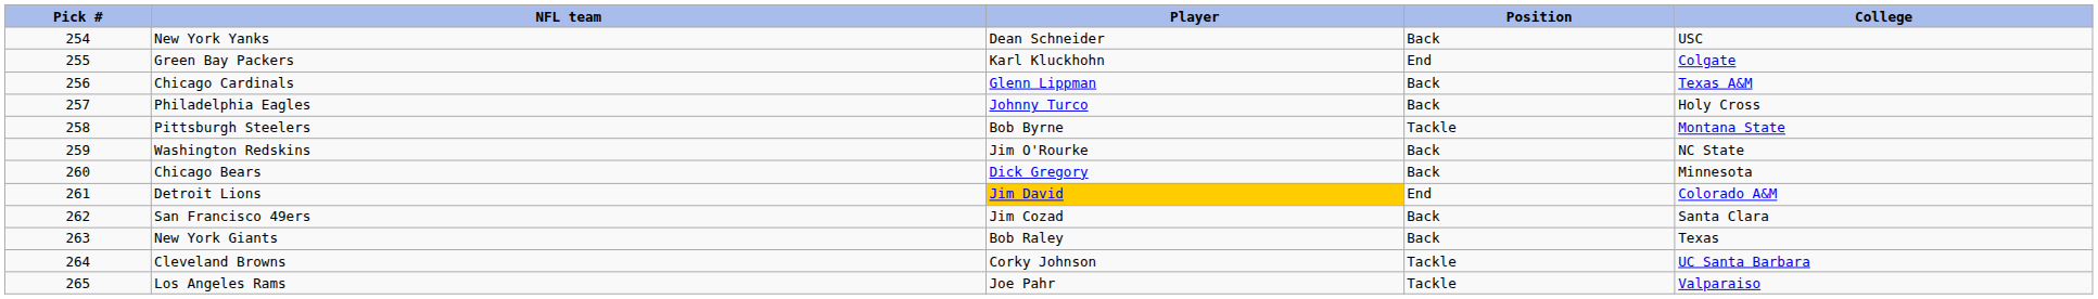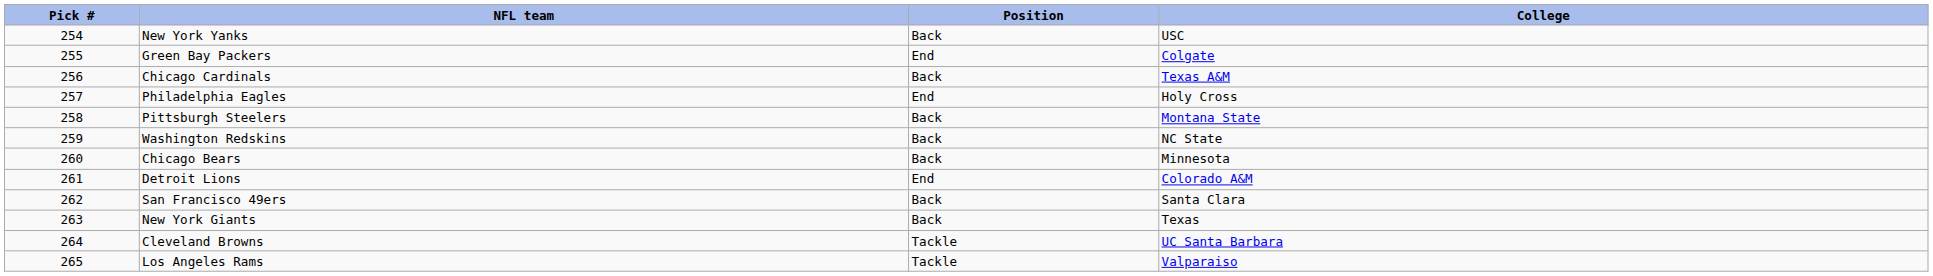 <table class="wikitable sortable sortable" style="width: 100%">
 <tr>
 <th style="background:#A8BDEC;" width=7%>Pick #</th>
 <th width=40% style="background:#A8BDEC;">NFL team</th>
-<th width=20% style="background:#A8BDEC;">Player</th>
 <th width=13% style="background:#A8BDEC;">Position</th>
 <th style="background:#A8BDEC;">College</th>
 </tr>
 <tr>
 <td align=center>254</td>
 <td>New York Yanks</td>
-<td>Dean Schneider</td>
 <td>Back</td>
 <td>USC</td>
 </tr>
 <tr>
 <td align=center>255</td>
 <td>Green Bay Packers</td>
-<td>Karl Kluckhohn</td>
 <td>End</td>
 <td><a href='#'>Colgate</a></td>
 </tr>
 <tr>
 <td align=center>256</td>
 <td>Chicago Cardinals</td>
-<td><a href='#'>Glenn Lippman</a></td>
 <td>Back</td>
 <td><a href='#'>Texas A&M</a></td>
 </tr>
 <tr>
 <td align=center>257</td>
 <td>Philadelphia Eagles</td>
-<td><a href='#'>Johnny Turco</a></td>
-<td>Back</td>
+<td>End</td>
 <td>Holy Cross</td>
 </tr>
 <tr>
 <td align=center>258</td>
 <td>Pittsburgh Steelers</td>
-<td>Bob Byrne</td>
-<td>Tackle</td>
+<td>Back</td>
 <td><a href='#'>Montana State</a></td>
 </tr>
 <tr>
 <td align=center>259</td>
 <td>Washington Redskins</td>
-<td>Jim O'Rourke</td>
 <td>Back</td>
 <td>NC State</td>
 </tr>
 <tr>
 <td align=center>260</td>
 <td>Chicago Bears</td>
-<td><a href='#'>Dick Gregory</a></td>
 <td>Back</td>
 <td>Minnesota</td>
 </tr>
 <tr>
 <td align=center>261</td>
 <td>Detroit Lions</td>
-<td bgcolor="#FFCC00"><a href='#'>Jim David</a></td>
 <td>End</td>
 <td><a href='#'>Colorado A&M</a></td>
 </tr>
 <tr>
 <td align=center>262</td>
 <td>San Francisco 49ers</td>
-<td>Jim Cozad</td>
 <td>Back</td>
 <td>Santa Clara</td>
 </tr>
 <tr>
 <td align=center>263</td>
 <td>New York Giants</td>
-<td>Bob Raley</td>
 <td>Back</td>
 <td>Texas</td>
 </tr>
 <tr>
 <td align=center>264</td>
 <td>Cleveland Browns</td>
-<td>Corky Johnson</td>
 <td>Tackle</td>
 <td><a href='#'>UC Santa Barbara</a></td>
 </tr>
 <tr>
 <td align=center>265</td>
 <td>Los Angeles Rams</td>
-<td>Joe Pahr</td>
 <td>Tackle</td>
 <td><a href='#'>Valparaiso</a></td>
 </tr>
 </table>
